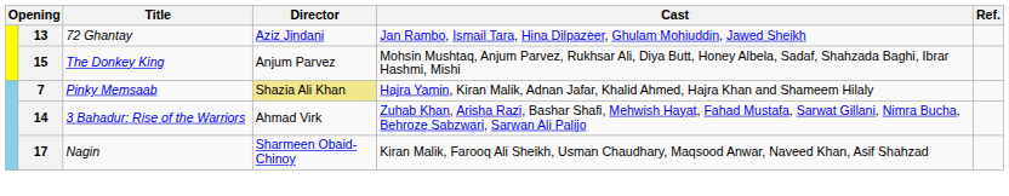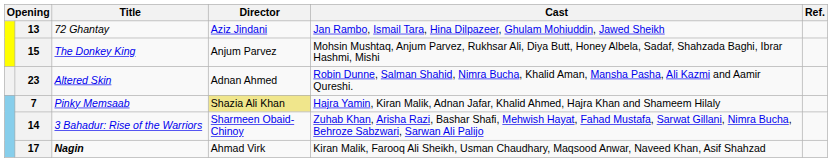 <table class="wikitable">
 <tr>
 <th colspan="2">Opening</th>
 <th style="width:19%">Title</th>
 <th>Director</th>
 <th>Cast</th>
 <th>Ref.</th>
 </tr>
 <tr>
 <th rowspan="2" style="text-align:center;background:yellow"><strong></strong></th>
 <th>13</th>
 <td><em>72 Ghantay</em></td>
 <td><a href='#'>Aziz Jindani</a></td>
 <td><a href='#'>Jan Rambo</a>, <a href='#'>Ismail Tara</a>, <a href='#'>Hina Dilpazeer</a>, <a href='#'>Ghulam Mohiuddin</a>, <a href='#'>Jawed Sheikh</a></td>
 <td></td>
 </tr>
 <tr>
 <th>15</th>
 <td><em><a href='#'>The Donkey King</a></em></td>
 <td>Anjum Parvez</td>
 <td>Mohsin Mushtaq, Anjum Parvez, Rukhsar Ali, Diya Butt, Honey Albela, Sadaf, Shahzada Baghi, Ibrar Hashmi, Mishi</td>
 <td></td>
 </tr>
 <tr>
+<th><strong></strong></th>
+<th>23</th>
+<td><em><a href='#'>Altered Skin</a></em></td>
+<td>Adnan Ahmed</td>
+<td><a href='#'>Robin Dunne</a>, <a href='#'>Salman Shahid</a>, <a href='#'>Nimra Bucha</a>, Khalid Aman, <a href='#'>Mansha Pasha</a>, <a href='#'>Ali Kazmi</a> and Aamir Qureshi.</td>
+<td></td>
+</tr>
+<tr>
 <th rowspan="3" style="text-align:center;background:skyblue"><strong></strong></th>
 <th>7</th>
 <td><em><a href='#'>Pinky Memsaab</a></em></td>
 <td style="background: khaki;">Shazia Ali Khan</td>
 <td><a href='#'>Hajra Yamin</a>, Kiran Malik, Adnan Jafar, Khalid Ahmed, Hajra Khan and Shameem Hilaly</td>
 <td></td>
 </tr>
 <tr>
 <th>14</th>
 <td><em><a href='#'>3 Bahadur: Rise of the Warriors</a></em></td>
-<td>Ahmad Virk</td>
+<td><a href='#'>Sharmeen Obaid-Chinoy</a></td>
 <td><a href='#'>Zuhab Khan</a>, <a href='#'>Arisha Razi</a>, Bashar Shafi, <a href='#'>Mehwish Hayat</a>, <a href='#'>Fahad Mustafa</a>, <a href='#'>Sarwat Gillani</a>, <a href='#'>Nimra Bucha</a>, <a href='#'>Behroze Sabzwari</a>, <a href='#'>Sarwan Ali Palijo</a></td>
 <td></td>
 </tr>
 <tr>
 <th>17</th>
-<td><em>Nagin</em></td>
-<td><a href='#'>Sharmeen Obaid-Chinoy</a></td>
+<td><strong><em>Nagin</em></strong></td>
+<td>Ahmad Virk</td>
 <td>Kiran Malik, Farooq Ali Sheikh, Usman Chaudhary, Maqsood Anwar, Naveed Khan, Asif Shahzad</td>
 <td></td>
 </tr>
 </table>
